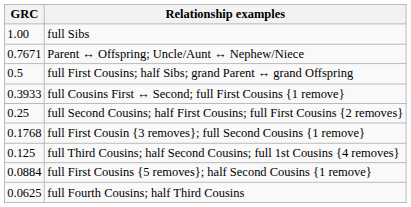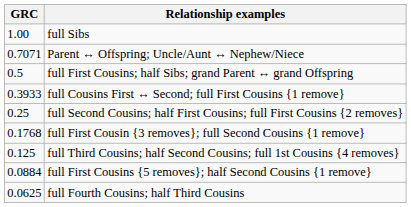 <table class="wikitable">
 <tr>
 <th>GRC</th>
 <th>Relationship examples</th>
 </tr>
 <tr>
 <td>1.00</td>
 <td>full Sibs</td>
 </tr>
 <tr>
-<td>0.7671</td>
+<td>0.7071</td>
 <td>Parent ↔ Offspring; Uncle/Aunt ↔ Nephew/Niece</td>
 </tr>
 <tr>
 <td>0.5</td>
 <td>full First Cousins;  half Sibs; grand Parent ↔ grand Offspring</td>
 </tr>
 <tr>
 <td>0.3933</td>
 <td>full Cousins First ↔ Second; full First Cousins {1 remove}</td>
 </tr>
 <tr>
 <td>0.25</td>
 <td>full Second Cousins; half First Cousins; full First Cousins {2 removes}</td>
 </tr>
 <tr>
 <td>0.1768</td>
 <td>full First Cousin {3 removes}; full Second Cousins {1 remove}</td>
 </tr>
 <tr>
 <td>0.125</td>
 <td>full Third Cousins; half Second Cousins; full 1st  Cousins {4 removes}</td>
 </tr>
 <tr>
 <td>0.0884</td>
 <td>full First Cousins {5 removes}; half Second Cousins {1 remove}</td>
 </tr>
 <tr>
 <td>0.0625</td>
 <td>full Fourth Cousins; half Third Cousins</td>
 </tr>
 </table>
